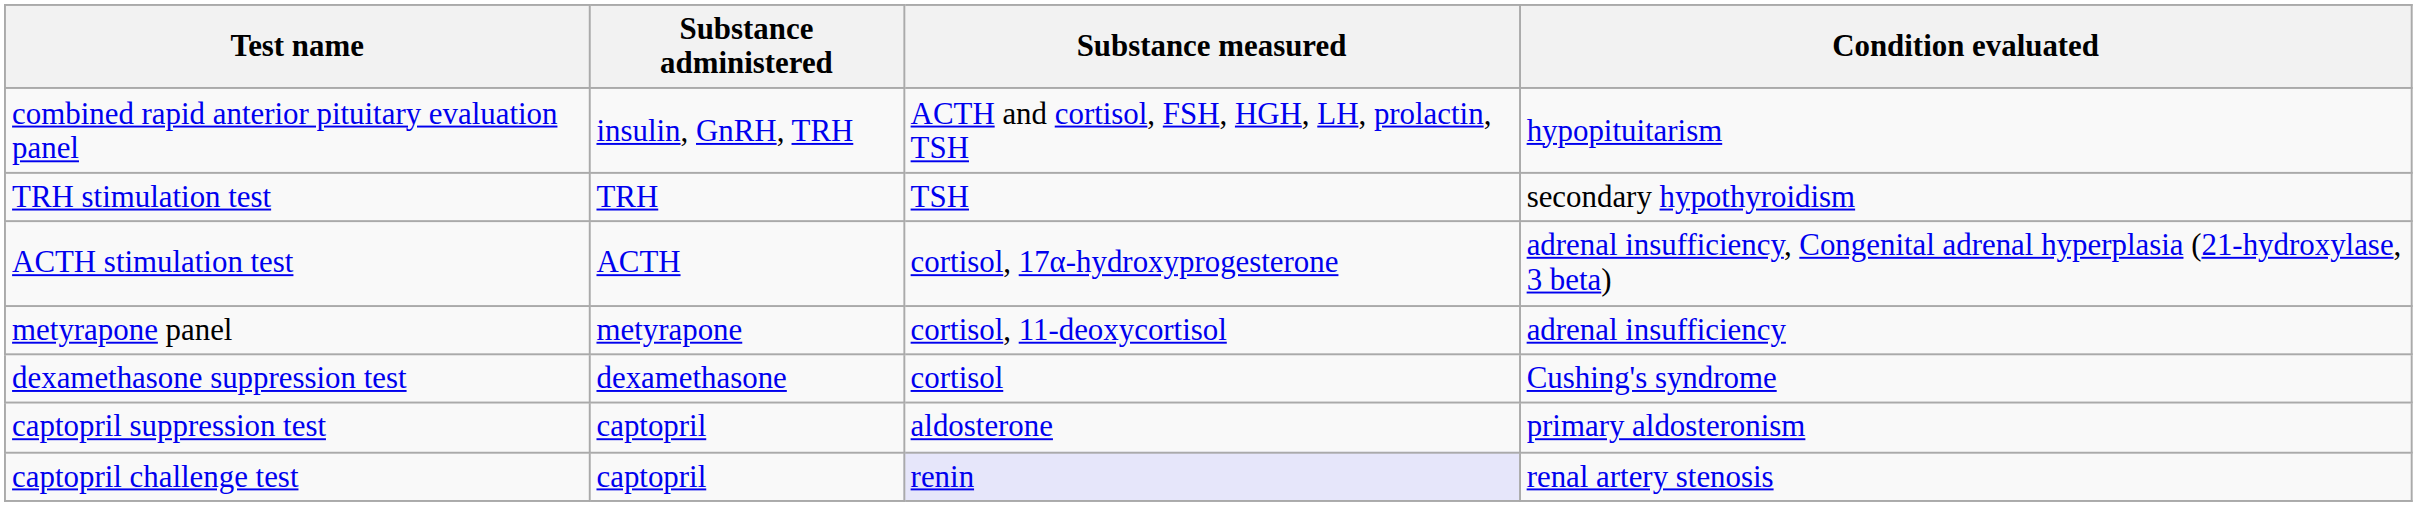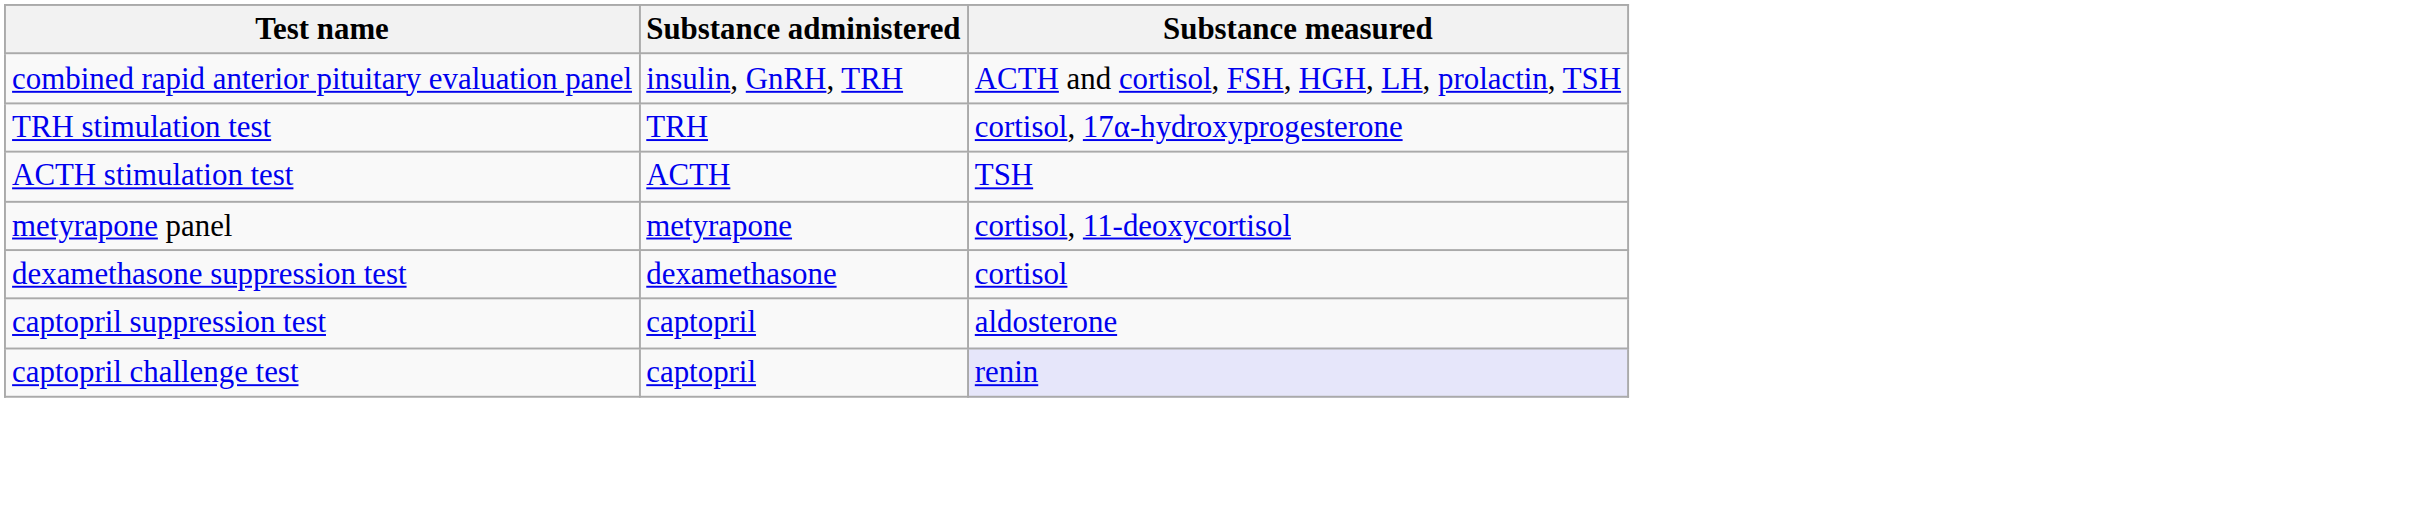 <table class="wikitable">
 <tr>
 <th>Test name</th>
 <th>Substance administered</th>
 <th>Substance measured</th>
-<th>Condition evaluated</th>
 </tr>
 <tr>
 <td><a href='#'>combined rapid anterior pituitary evaluation panel</a></td>
 <td><a href='#'>insulin</a>, <a href='#'>GnRH</a>, <a href='#'>TRH</a></td>
 <td><a href='#'>ACTH</a> and <a href='#'>cortisol</a>, <a href='#'>FSH</a>, <a href='#'>HGH</a>, <a href='#'>LH</a>, <a href='#'>prolactin</a>,  <a href='#'>TSH</a></td>
-<td><a href='#'>hypopituitarism</a></td>
 </tr>
 <tr>
 <td><a href='#'>TRH stimulation test</a></td>
 <td><a href='#'>TRH</a></td>
-<td><a href='#'>TSH</a></td>
-<td>secondary <a href='#'>hypothyroidism</a></td>
+<td><a href='#'>cortisol</a>, <a href='#'>17α-hydroxyprogesterone</a></td>
 </tr>
 <tr>
 <td><a href='#'>ACTH stimulation test</a></td>
 <td><a href='#'>ACTH</a></td>
-<td><a href='#'>cortisol</a>, <a href='#'>17α-hydroxyprogesterone</a></td>
-<td><a href='#'>adrenal insufficiency</a>, <a href='#'>Congenital adrenal hyperplasia</a> (<a href='#'>21-hydroxylase</a>, <a href='#'>3 beta</a>)</td>
+<td><a href='#'>TSH</a></td>
 </tr>
 <tr>
 <td><a href='#'>metyrapone</a> panel</td>
 <td><a href='#'>metyrapone</a></td>
 <td><a href='#'>cortisol</a>, <a href='#'>11-deoxycortisol</a></td>
-<td><a href='#'>adrenal insufficiency</a></td>
 </tr>
 <tr>
 <td><a href='#'>dexamethasone suppression test</a></td>
 <td><a href='#'>dexamethasone</a></td>
 <td><a href='#'>cortisol</a></td>
-<td><a href='#'>Cushing's syndrome</a></td>
 </tr>
 <tr>
 <td><a href='#'>captopril suppression test</a></td>
 <td><a href='#'>captopril</a></td>
 <td><a href='#'>aldosterone</a></td>
-<td><a href='#'>primary aldosteronism</a></td>
 </tr>
 <tr>
 <td><a href='#'>captopril challenge test</a></td>
 <td><a href='#'>captopril</a></td>
 <td style="background: lavender;"><a href='#'>renin</a></td>
-<td><a href='#'>renal artery stenosis</a></td>
 </tr>
 </table>
